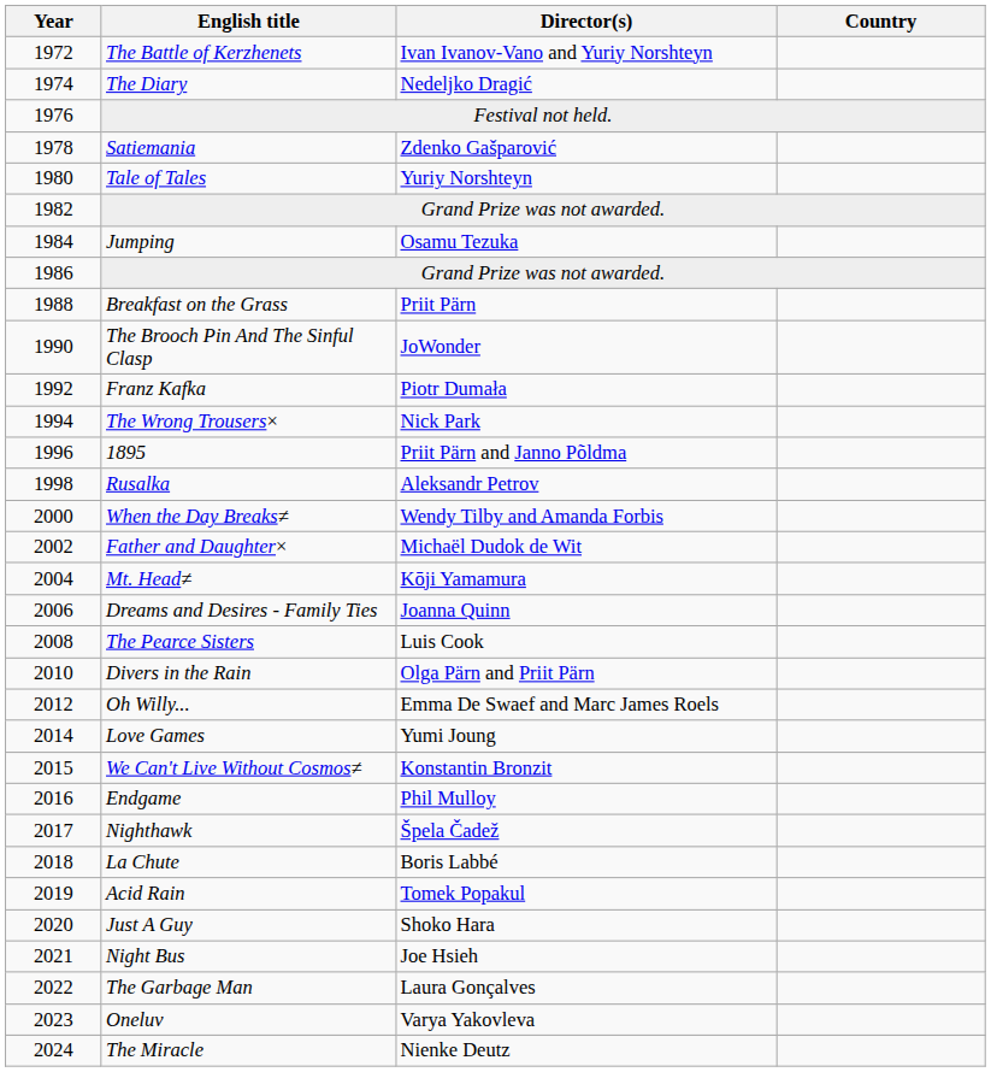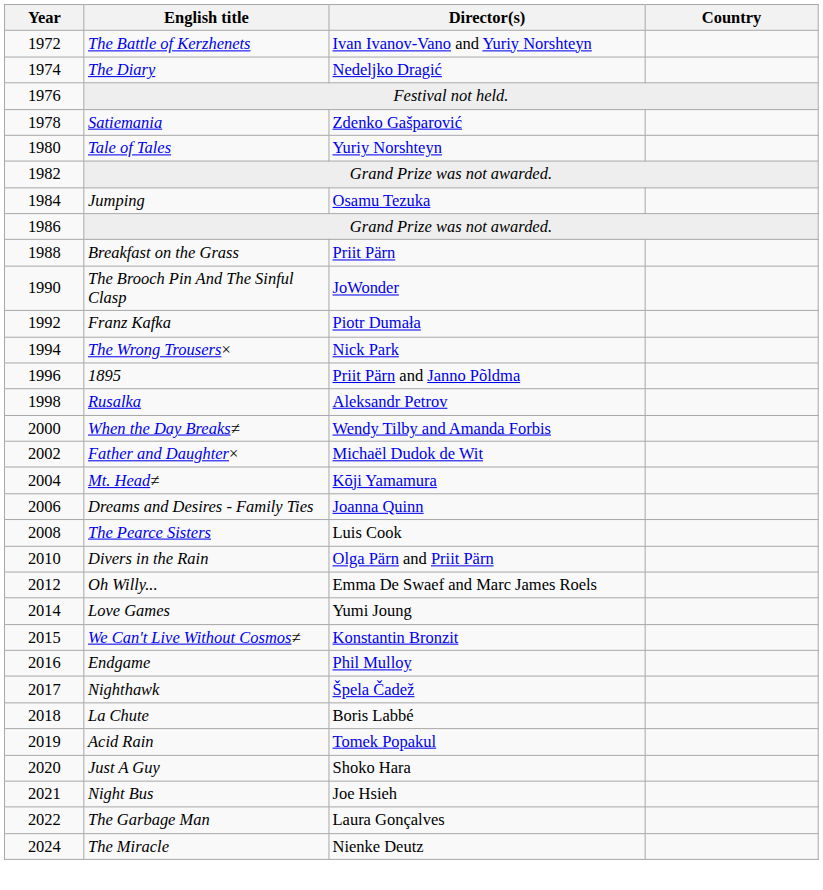 <table class="wikitable">
 <tr>
 <th width="70">Year</th>
 <th width="230">English title</th>
 <th width="300">Director(s)</th>
 <th width="160">Country</th>
 </tr>
 <tr>
 <td style="text-align:center;">1972</td>
 <td><em><a href='#'>The Battle of Kerzhenets</a></em></td>
 <td><a href='#'>Ivan Ivanov-Vano</a> and <a href='#'>Yuriy Norshteyn</a></td>
 <td></td>
 </tr>
 <tr>
 <td style="text-align:center;">1974</td>
 <td><em><a href='#'>The Diary</a></em></td>
 <td><a href='#'>Nedeljko Dragić</a></td>
 <td></td>
 </tr>
 <tr>
 <td style="text-align:center;">1976</td>
 <td colspan="3" style="background:#EEEEEE; text-align:center"><em>Festival not held.</em></td>
 </tr>
 <tr>
 <td style="text-align:center;">1978</td>
 <td><em><a href='#'>Satiemania</a></em></td>
 <td><a href='#'>Zdenko Gašparović</a></td>
 <td></td>
 </tr>
 <tr>
 <td style="text-align:center;">1980</td>
 <td><em><a href='#'>Tale of Tales</a></em></td>
 <td><a href='#'>Yuriy Norshteyn</a></td>
 <td></td>
 </tr>
 <tr>
 <td style="text-align:center;">1982</td>
 <td colspan="3" style="background:#EEEEEE; text-align:center"><em>Grand Prize was not awarded.</em></td>
 </tr>
 <tr>
 <td style="text-align:center;">1984</td>
 <td><em>Jumping</em></td>
 <td><a href='#'>Osamu Tezuka</a></td>
 <td></td>
 </tr>
 <tr>
 <td style="text-align:center;">1986</td>
 <td colspan="3" style="background:#EEEEEE; text-align:center"><em>Grand Prize was not awarded.</em></td>
 </tr>
 <tr>
 <td style="text-align:center;">1988</td>
 <td><em>Breakfast on the Grass</em></td>
 <td><a href='#'>Priit Pärn</a></td>
 <td></td>
 </tr>
 <tr>
 <td style="text-align:center;">1990</td>
 <td><em>The Brooch Pin And The Sinful Clasp</em></td>
 <td><a href='#'>JoWonder</a></td>
 <td></td>
 </tr>
 <tr>
 <td style="text-align:center;">1992</td>
 <td><em>Franz Kafka</em></td>
 <td><a href='#'>Piotr Dumała</a></td>
 <td></td>
 </tr>
 <tr>
 <td style="text-align:center;">1994</td>
 <td><em><a href='#'>The Wrong Trousers</a></em>×</td>
 <td><a href='#'>Nick Park</a></td>
 <td></td>
 </tr>
 <tr>
 <td style="text-align:center;">1996</td>
 <td><em>1895</em></td>
 <td><a href='#'>Priit Pärn</a> and <a href='#'>Janno Põldma</a></td>
 <td></td>
 </tr>
 <tr>
 <td style="text-align:center;">1998</td>
 <td><em><a href='#'>Rusalka</a></em></td>
 <td><a href='#'>Aleksandr Petrov</a></td>
 <td></td>
 </tr>
 <tr>
 <td style="text-align:center;">2000</td>
 <td><em><a href='#'>When the Day Breaks</a></em>≠</td>
 <td><a href='#'>Wendy Tilby and Amanda Forbis</a></td>
 <td></td>
 </tr>
 <tr>
 <td style="text-align:center;">2002</td>
 <td><em><a href='#'>Father and Daughter</a></em>×</td>
 <td><a href='#'>Michaël Dudok de Wit</a></td>
 <td></td>
 </tr>
 <tr>
 <td style="text-align:center;">2004</td>
 <td><em><a href='#'>Mt. Head</a></em>≠</td>
 <td><a href='#'>Kōji Yamamura</a></td>
 <td></td>
 </tr>
 <tr>
 <td style="text-align:center;">2006</td>
 <td><em>Dreams and Desires - Family Ties</em></td>
 <td><a href='#'>Joanna Quinn</a></td>
 <td></td>
 </tr>
 <tr>
 <td style="text-align:center;">2008</td>
 <td><em><a href='#'>The Pearce Sisters</a></em></td>
 <td>Luis Cook</td>
 <td></td>
 </tr>
 <tr>
 <td style="text-align:center;">2010</td>
 <td><em>Divers in the Rain</em></td>
 <td><a href='#'>Olga Pärn</a> and <a href='#'>Priit Pärn</a></td>
 <td></td>
 </tr>
 <tr>
 <td style="text-align:center;">2012</td>
 <td><em>Oh Willy...</em></td>
 <td>Emma De Swaef and Marc James Roels</td>
 <td></td>
 </tr>
 <tr>
 <td style="text-align:center;">2014</td>
 <td><em>Love Games</em></td>
 <td>Yumi Joung</td>
 <td></td>
 </tr>
 <tr>
 <td style="text-align:center;">2015</td>
 <td><em><a href='#'>We Can't Live Without Cosmos</a></em>≠</td>
 <td><a href='#'>Konstantin Bronzit</a></td>
 <td></td>
 </tr>
 <tr>
 <td style="text-align:center;">2016</td>
 <td><em>Endgame</em></td>
 <td><a href='#'>Phil Mulloy</a></td>
 <td></td>
 </tr>
 <tr>
 <td style="text-align:center;">2017</td>
 <td><em>Nighthawk</em></td>
 <td><a href='#'>Špela Čadež</a></td>
 <td> </td>
 </tr>
 <tr>
 <td style="text-align:center;">2018</td>
 <td><em>La Chute</em></td>
 <td>Boris Labbé</td>
 <td></td>
 </tr>
 <tr>
 <td style="text-align:center;">2019</td>
 <td><em>Acid Rain</em></td>
 <td><a href='#'>Tomek Popakul</a></td>
 <td></td>
 </tr>
 <tr>
 <td style="text-align:center;">2020</td>
 <td><em>Just A Guy</em></td>
 <td>Shoko Hara</td>
 <td></td>
 </tr>
 <tr>
 <td style="text-align:center;">2021</td>
 <td><em>Night Bus</em></td>
 <td>Joe Hsieh</td>
 <td></td>
 </tr>
 <tr>
 <td style="text-align:center;">2022</td>
 <td><em>The Garbage Man</em></td>
 <td>Laura Gonçalves</td>
 <td></td>
 </tr>
 <tr>
-<td style="text-align:center;">2023</td>
-<td><em>Oneluv</em></td>
-<td>Varya Yakovleva</td>
-<td></td>
-</tr>
-<tr>
 <td style="text-align:center;">2024</td>
 <td><em>The Miracle</em></td>
 <td>Nienke Deutz</td>
 <td>  </td>
 </tr>
 </table>
